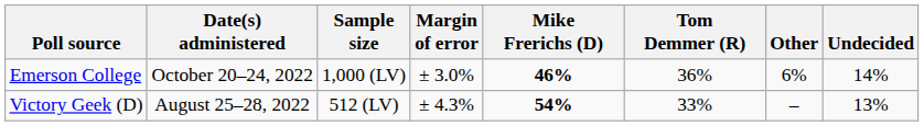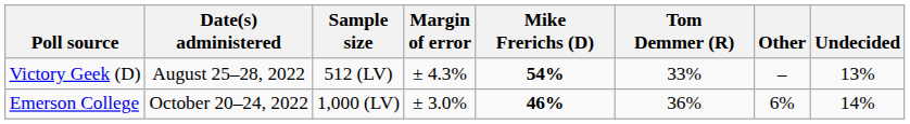 <table class="wikitable" style="font-size:90%;text-align:center;">
 <tr valign=bottom>
 <th>Poll source</th>
 <th>Date(s)<br>administered</th>
 <th>Sample<br>size</th>
 <th>Margin<br>of error</th>
 <th style="width:100px;">Mike<br>Frerichs (D)</th>
 <th style="width:100px;">Tom<br>Demmer (R)</th>
 <th>Other</th>
 <th>Undecided</th>
 </tr>
 <tr>
+<td style="text-align:left;"><a href='#'>Victory Geek</a> (D)</td>
+<td>August 25–28, 2022</td>
+<td>512 (LV)</td>
+<td>± 4.3%</td>
+<td><strong>54%</strong></td>
+<td>33%</td>
+<td>–</td>
+<td>13%</td>
+</tr>
+<tr>
 <td style="text-align:left;"><a href='#'>Emerson College</a></td>
 <td>October 20–24, 2022</td>
 <td>1,000 (LV)</td>
 <td>± 3.0%</td>
 <td><strong>46%</strong></td>
 <td>36%</td>
 <td>6%</td>
 <td>14%</td>
 </tr>
-<tr>
-<td style="text-align:left;"><a href='#'>Victory Geek</a> (D)</td>
-<td>August 25–28, 2022</td>
-<td>512 (LV)</td>
-<td>± 4.3%</td>
-<td><strong>54%</strong></td>
-<td>33%</td>
-<td>–</td>
-<td>13%</td>
-</tr>
 </table>
